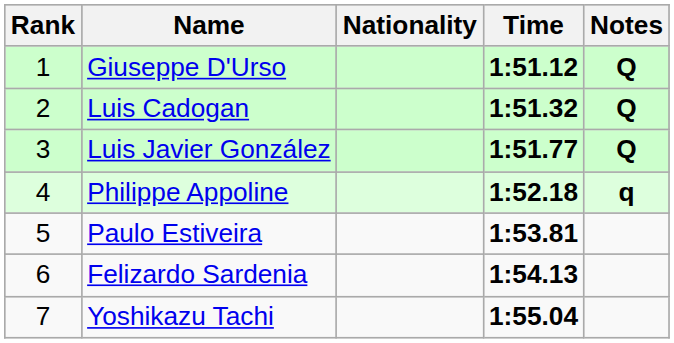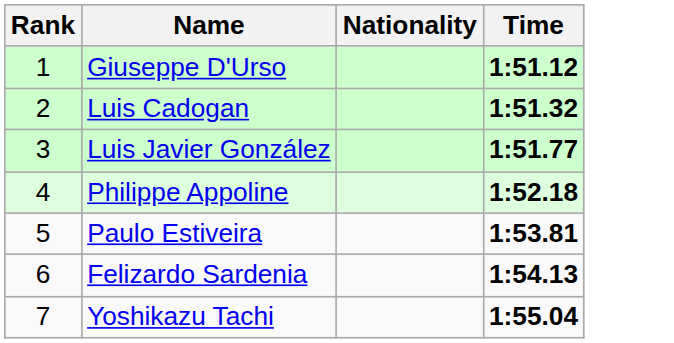 <table class="wikitable sortable" style="text-align:center">
 <tr>
 <th>Rank</th>
 <th>Name</th>
 <th>Nationality</th>
 <th>Time</th>
-<th>Notes</th>
 </tr>
 <tr bgcolor=ccffcc>
 <td>1</td>
 <td align=left><a href='#'>Giuseppe D'Urso</a></td>
 <td align=left></td>
 <td><strong>1:51.12</strong></td>
-<td><strong>Q</strong></td>
 </tr>
 <tr bgcolor=ccffcc>
 <td>2</td>
 <td align=left><a href='#'>Luis Cadogan</a></td>
 <td align=left></td>
 <td><strong>1:51.32</strong></td>
-<td><strong>Q</strong></td>
 </tr>
 <tr bgcolor=ccffcc>
 <td>3</td>
 <td align=left><a href='#'>Luis Javier González</a></td>
 <td align=left></td>
 <td><strong>1:51.77</strong></td>
-<td><strong>Q</strong></td>
 </tr>
 <tr bgcolor=ddffdd>
 <td>4</td>
 <td align=left><a href='#'>Philippe Appoline</a></td>
 <td align=left></td>
 <td><strong>1:52.18</strong></td>
-<td><strong>q</strong></td>
 </tr>
 <tr>
 <td>5</td>
 <td align=left><a href='#'>Paulo Estiveira</a></td>
 <td align=left></td>
 <td><strong>1:53.81</strong></td>
-<td></td>
 </tr>
 <tr>
 <td>6</td>
 <td align=left><a href='#'>Felizardo Sardenia</a></td>
 <td align=left></td>
 <td><strong>1:54.13</strong></td>
-<td></td>
 </tr>
 <tr>
 <td>7</td>
 <td align=left><a href='#'>Yoshikazu Tachi</a></td>
 <td align=left></td>
 <td><strong>1:55.04</strong></td>
-<td></td>
 </tr>
 </table>
